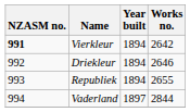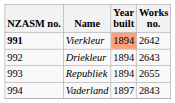 <table class="wikitable collapsible collapsed sortable" style="margin:0.5em auto; font-size:100%;">
 <tr>
 <th><br>NZASM no.</th>
 <th><br>Name</th>
 <th>Year<br>built</th>
 <th>Works<br>no.</th>
 </tr>
 <tr>
 <td><strong>991</strong></td>
 <td><em>Vierkleur</em></td>
-<td>1894</td>
+<td style="background: lightsalmon;">1894</td>
 <td>2642</td>
 </tr>
 <tr>
 <td>992</td>
 <td><em>Driekleur</em></td>
 <td>1894</td>
-<td>2646</td>
+<td>2643</td>
 </tr>
 <tr>
 <td>993</td>
 <td><em>Republiek</em></td>
 <td>1894</td>
 <td>2655</td>
 </tr>
 <tr>
 <td>994</td>
 <td><em>Vaderland</em></td>
 <td>1897</td>
-<td>2844</td>
+<td>2843</td>
 </tr>
 <tr>
 </tr>
 </table>
